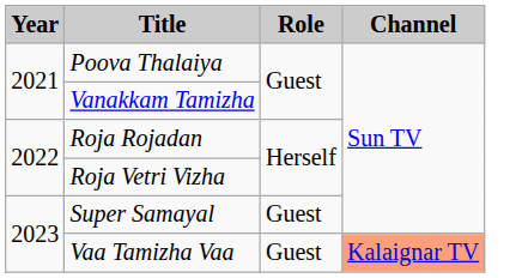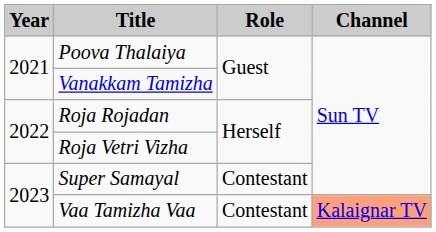 <table class="wikitable">
 <tr>
 <th style="background:#ccc;">Year</th>
 <th style="background:#ccc;">Title</th>
 <th style="background:#ccc;">Role</th>
 <th style="background:#ccc;">Channel</th>
 </tr>
 <tr>
 <td rowspan="2">2021</td>
 <td><em>Poova Thalaiya</em></td>
 <td rowspan="2">Guest</td>
 <td rowspan="5"><a href='#'>Sun TV</a></td>
 </tr>
 <tr>
 <td><em><a href='#'>Vanakkam Tamizha</a></em></td>
 </tr>
 <tr>
 <td rowspan="2">2022</td>
 <td><em>Roja Rojadan</em></td>
 <td rowspan="2">Herself</td>
 </tr>
 <tr>
 <td><em>Roja Vetri Vizha</em></td>
 </tr>
 <tr>
 <td rowspan="2">2023</td>
 <td><em>Super Samayal</em></td>
-<td>Guest</td>
+<td>Contestant</td>
 </tr>
 <tr>
 <td><em>Vaa Tamizha Vaa</em></td>
-<td>Guest</td>
+<td>Contestant</td>
 <td style="background: lightsalmon;"><a href='#'>Kalaignar TV</a></td>
 </tr>
 </table>
